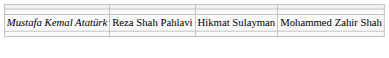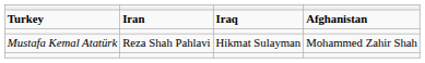 <table class="wikitable">
 <tr>
 <th></th>
 <th></th>
 <th></th>
 <th></th>
+</tr>
+<tr>
+<td><strong>Turkey</strong></td>
+<td><strong>Iran</strong></td>
+<td><strong>Iraq</strong></td>
+<td><strong>Afghanistan</strong></td>
 </tr>
 <tr>
 <td></td>
 <td></td>
 <td></td>
 <td></td>
 </tr>
 <tr>
 <td><em>Mustafa Kemal Atatürk</em></td>
 <td>Reza Shah Pahlavi</td>
 <td>Hikmat Sulayman</td>
 <td>Mohammed Zahir Shah</td>
 </tr>
 <tr>
 <td></td>
 <td></td>
 <td></td>
 <td></td>
 </tr>
 </table>
